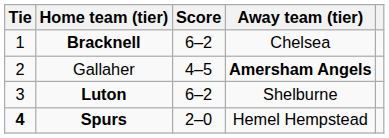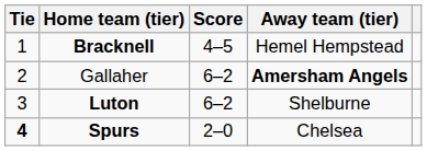 <table class="wikitable" style="text-align:center; font-size:85%">
 <tr>
 <th>Tie</th>
 <th>Home team (tier)</th>
 <th>Score</th>
 <th>Away team (tier)</th>
 <th></th>
 </tr>
 <tr>
 <td align="center">1</td>
 <td><strong>Bracknell</strong></td>
-<td align="center">6–2</td>
-<td>Chelsea</td>
+<td align="center">4–5</td>
+<td>Hemel Hempstead</td>
 <td></td>
 </tr>
 <tr>
 <td align="center">2</td>
 <td>Gallaher</td>
-<td align="center">4–5</td>
+<td align="center">6–2</td>
 <td><strong>Amersham Angels</strong></td>
 <td></td>
 </tr>
 <tr>
 <td align="center">3</td>
 <td><strong>Luton</strong></td>
 <td align="center">6–2</td>
 <td>Shelburne</td>
 <td></td>
 </tr>
 <tr>
 <td align="center"><strong>4</strong></td>
 <td><strong>Spurs</strong></td>
 <td align="center">2–0</td>
-<td>Hemel Hempstead</td>
+<td>Chelsea</td>
 <td></td>
 </tr>
 </table>
